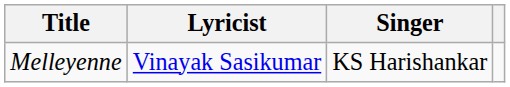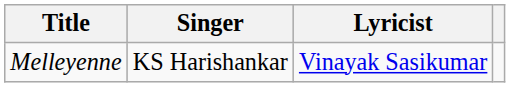 <table class="wikitable">
 <tr>
 <th>Title</th>
+<th>Singer</th>
 <th>Lyricist</th>
-<th>Singer</th>
 <th></th>
 </tr>
 <tr>
 <td><em>Melleyenne</em></td>
+<td>KS Harishankar</td>
 <td><a href='#'>Vinayak Sasikumar</a></td>
-<td>KS Harishankar</td>
 <td></td>
 </tr>
 </table>
